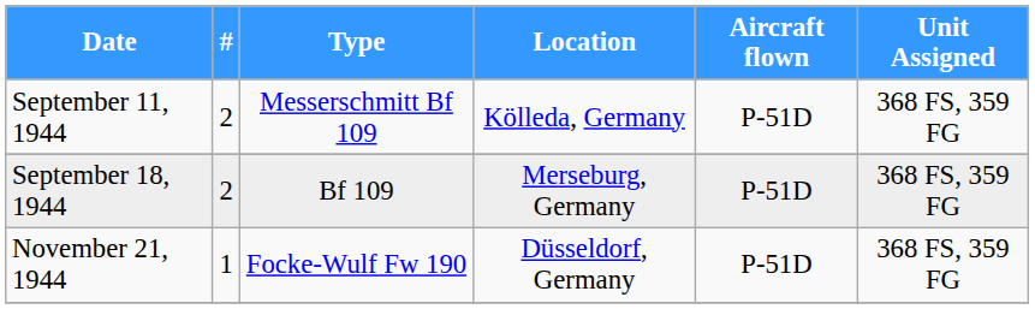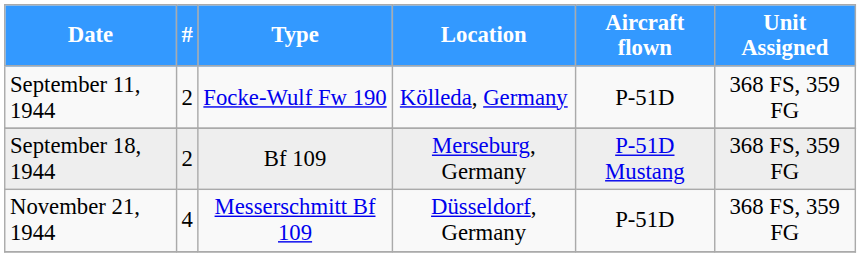 <table class="wikitable" style="margin:auto; width:600px;">
 <tr style="color:white;">
 <th style="background:#39f;">Date</th>
 <th style="background:#39f;">#</th>
 <th style="background:#39f;">Type</th>
 <th style="background:#39f;">Location</th>
 <th style="background:#39f;">Aircraft flown</th>
 <th style="background:#39f;">Unit Assigned</th>
 </tr>
 <tr>
 <td>September 11, 1944</td>
 <td align=center>2</td>
-<td align=center><a href='#'>Messerschmitt Bf 109</a></td>
+<td align=center><a href='#'>Focke-Wulf Fw 190</a></td>
 <td align=center><a href='#'>Kölleda</a>, <a href='#'>Germany</a></td>
 <td align=center>P-51D</td>
 <td align=center>368 FS, 359 FG</td>
 </tr>
 <tr>
 </tr>
 <tr style="background:#eee;">
 <td>September 18, 1944</td>
 <td align=center>2</td>
 <td align=center>Bf 109</td>
 <td align=center><a href='#'>Merseburg</a>, Germany</td>
-<td align=center>P-51D</td>
+<td align=center><a href='#'>P-51D Mustang</a></td>
 <td align=center>368 FS, 359 FG</td>
 </tr>
 <tr>
 <td>November 21, 1944</td>
-<td align=center>1</td>
-<td align=center><a href='#'>Focke-Wulf Fw 190</a></td>
+<td align=center>4</td>
+<td align=center><a href='#'>Messerschmitt Bf 109</a></td>
 <td align=center><a href='#'>Düsseldorf</a>, Germany</td>
 <td align=center>P-51D</td>
 <td align=center>368 FS, 359 FG</td>
 </tr>
 <tr>
 </tr>
 </table>
